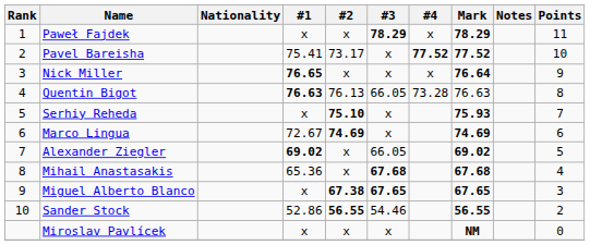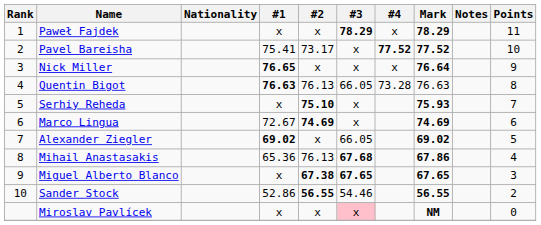 <table class="wikitable sortable" style="text-align:center">
 <tr>
 <th>Rank</th>
 <th>Name</th>
 <th>Nationality</th>
 <th>#1</th>
 <th>#2</th>
 <th>#3</th>
 <th>#4</th>
 <th>Mark</th>
 <th>Notes</th>
 <th>Points</th>
 </tr>
 <tr>
 <td>1</td>
 <td align=left><a href='#'>Paweł Fajdek</a></td>
 <td align=left></td>
 <td>x</td>
 <td>x</td>
 <td><strong>78.29</strong></td>
 <td>x</td>
 <td><strong>78.29</strong></td>
 <td></td>
 <td>11</td>
 </tr>
 <tr>
 <td>2</td>
 <td align=left><a href='#'>Pavel Bareisha</a></td>
 <td align=left></td>
 <td>75.41</td>
 <td>73.17</td>
 <td>x</td>
 <td><strong>77.52</strong></td>
 <td><strong>77.52</strong></td>
 <td></td>
 <td>10</td>
 </tr>
 <tr>
 <td>3</td>
 <td align=left><a href='#'>Nick Miller</a></td>
 <td align=left></td>
 <td><strong>76.65</strong></td>
 <td>x</td>
 <td>x</td>
 <td>x</td>
 <td><strong>76.64</strong></td>
 <td></td>
 <td>9</td>
 </tr>
 <tr>
 <td>4</td>
 <td align=left><a href='#'>Quentin Bigot</a></td>
 <td align=left></td>
 <td><strong>76.63</strong></td>
 <td>76.13</td>
 <td>66.05</td>
 <td>73.28</td>
 <td>76.63</td>
 <td></td>
 <td>8</td>
 </tr>
 <tr>
 <td>5</td>
 <td align=left><a href='#'>Serhiy Reheda</a></td>
 <td align=left></td>
 <td>x</td>
 <td><strong>75.10</strong></td>
 <td>x</td>
 <td></td>
 <td><strong>75.93</strong></td>
 <td></td>
 <td>7</td>
 </tr>
 <tr>
 <td>6</td>
 <td align=left><a href='#'>Marco Lingua</a></td>
 <td align=left></td>
 <td>72.67</td>
 <td><strong>74.69</strong></td>
 <td>x</td>
 <td></td>
 <td><strong>74.69</strong></td>
 <td></td>
 <td>6</td>
 </tr>
 <tr>
 <td>7</td>
 <td align=left><a href='#'>Alexander Ziegler</a></td>
 <td align=left></td>
 <td><strong>69.02</strong></td>
 <td>x</td>
 <td>66.05</td>
 <td></td>
 <td><strong>69.02</strong></td>
 <td></td>
 <td>5</td>
 </tr>
 <tr>
 <td>8</td>
 <td align=left><a href='#'>Mihail Anastasakis</a></td>
 <td align=left></td>
 <td>65.36</td>
-<td>x</td>
+<td>76.13</td>
 <td><strong>67.68</strong></td>
 <td></td>
-<td><strong>67.68</strong></td>
+<td><strong>67.86</strong></td>
 <td></td>
 <td>4</td>
 </tr>
 <tr>
 <td>9</td>
 <td align=left><a href='#'>Miguel Alberto Blanco</a></td>
 <td align=left></td>
 <td>x</td>
 <td><strong>67.38</strong></td>
 <td><strong>67.65</strong></td>
 <td></td>
 <td><strong>67.65</strong></td>
 <td></td>
 <td>3</td>
 </tr>
 <tr>
 <td>10</td>
 <td align=left><a href='#'>Sander Stock</a></td>
 <td align=left></td>
 <td>52.86</td>
 <td><strong>56.55</strong></td>
 <td>54.46</td>
 <td></td>
 <td><strong>56.55</strong></td>
 <td></td>
 <td>2</td>
 </tr>
 <tr>
 <td></td>
 <td align=left><a href='#'>Miroslav Pavlícek</a></td>
 <td align=left></td>
 <td>x</td>
 <td>x</td>
-<td>x</td>
+<td style="background: pink;">x</td>
 <td></td>
 <td><strong>NM</strong></td>
 <td></td>
 <td>0</td>
 </tr>
 <tr>
 </tr>
 </table>
